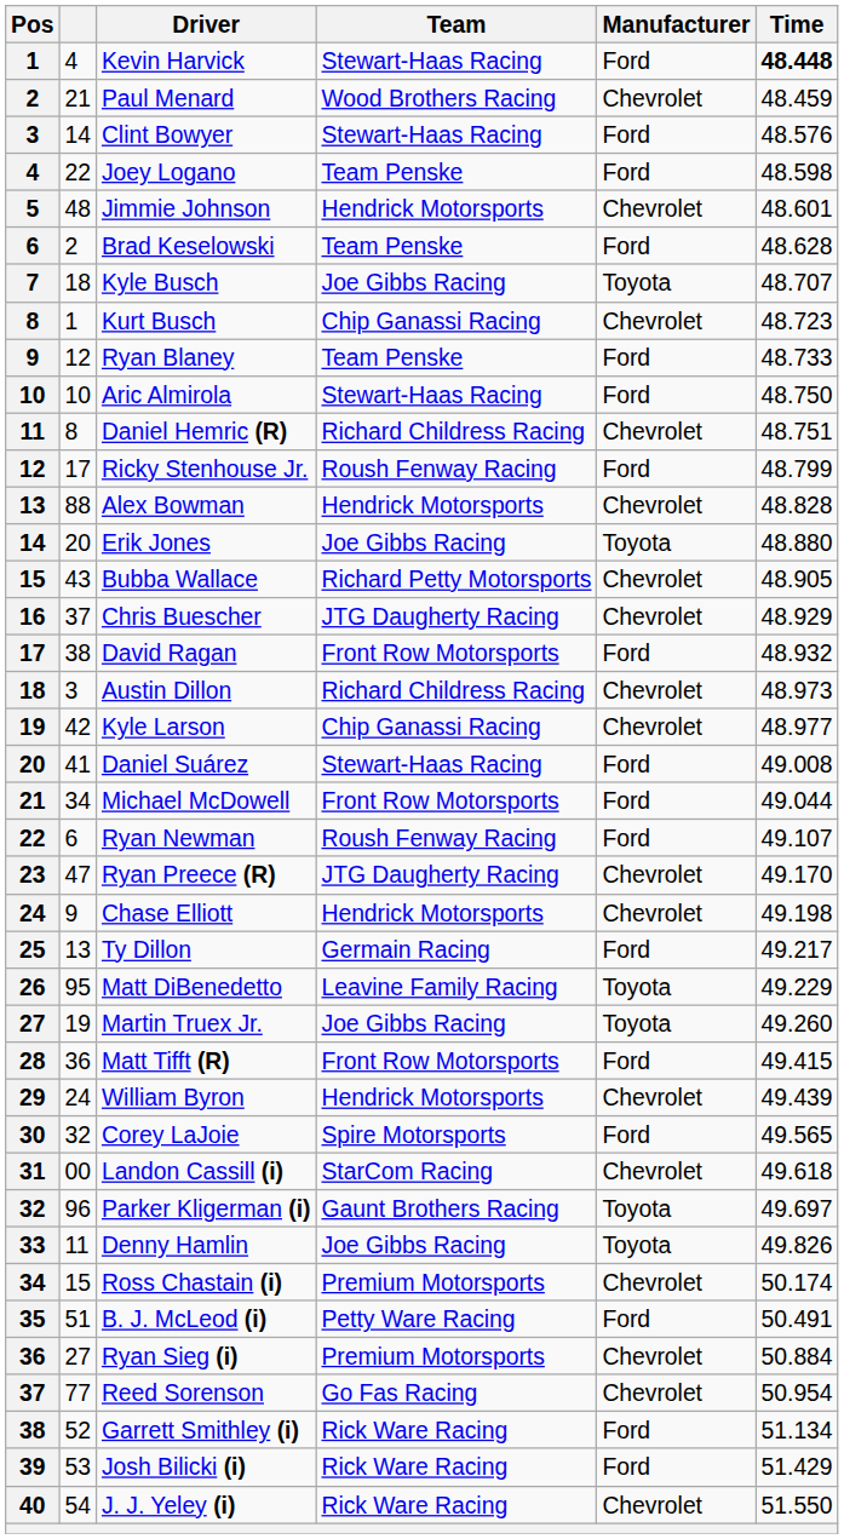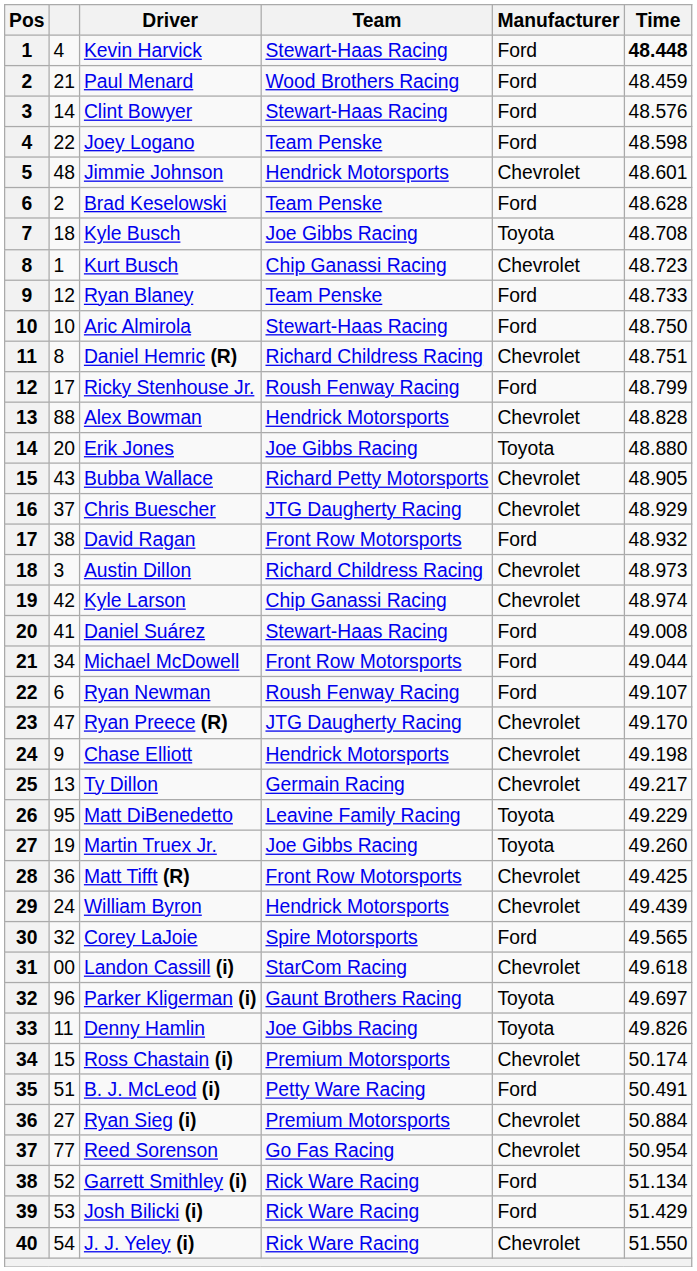 <table class="wikitable" style="font-size:95%">
 <tr>
 <th>Pos</th>
 <th></th>
 <th>Driver</th>
 <th>Team</th>
 <th>Manufacturer</th>
 <th>Time</th>
 </tr>
 <tr>
 <th>1</th>
 <td>4</td>
 <td><a href='#'>Kevin Harvick</a></td>
 <td><a href='#'>Stewart-Haas Racing</a></td>
 <td>Ford</td>
 <td><strong>48.448</strong></td>
 </tr>
 <tr>
 <th>2</th>
 <td>21</td>
 <td><a href='#'>Paul Menard</a></td>
 <td><a href='#'>Wood Brothers Racing</a></td>
-<td>Chevrolet</td>
+<td>Ford</td>
 <td>48.459</td>
 </tr>
 <tr>
 <th>3</th>
 <td>14</td>
 <td><a href='#'>Clint Bowyer</a></td>
 <td><a href='#'>Stewart-Haas Racing</a></td>
 <td>Ford</td>
 <td>48.576</td>
 </tr>
 <tr>
 <th>4</th>
 <td>22</td>
 <td><a href='#'>Joey Logano</a></td>
 <td><a href='#'>Team Penske</a></td>
 <td>Ford</td>
 <td>48.598</td>
 </tr>
 <tr>
 <th>5</th>
 <td>48</td>
 <td><a href='#'>Jimmie Johnson</a></td>
 <td><a href='#'>Hendrick Motorsports</a></td>
 <td>Chevrolet</td>
 <td>48.601</td>
 </tr>
 <tr>
 <th>6</th>
 <td>2</td>
 <td><a href='#'>Brad Keselowski</a></td>
 <td><a href='#'>Team Penske</a></td>
 <td>Ford</td>
 <td>48.628</td>
 </tr>
 <tr>
 <th>7</th>
 <td>18</td>
 <td><a href='#'>Kyle Busch</a></td>
 <td><a href='#'>Joe Gibbs Racing</a></td>
 <td>Toyota</td>
-<td>48.707</td>
+<td>48.708</td>
 </tr>
 <tr>
 <th>8</th>
 <td>1</td>
 <td><a href='#'>Kurt Busch</a></td>
 <td><a href='#'>Chip Ganassi Racing</a></td>
 <td>Chevrolet</td>
 <td>48.723</td>
 </tr>
 <tr>
 <th>9</th>
 <td>12</td>
 <td><a href='#'>Ryan Blaney</a></td>
 <td><a href='#'>Team Penske</a></td>
 <td>Ford</td>
 <td>48.733</td>
 </tr>
 <tr>
 <th>10</th>
 <td>10</td>
 <td><a href='#'>Aric Almirola</a></td>
 <td><a href='#'>Stewart-Haas Racing</a></td>
 <td>Ford</td>
 <td>48.750</td>
 </tr>
 <tr>
 <th>11</th>
 <td>8</td>
 <td><a href='#'>Daniel Hemric</a> <strong>(R)</strong></td>
 <td><a href='#'>Richard Childress Racing</a></td>
 <td>Chevrolet</td>
 <td>48.751</td>
 </tr>
 <tr>
 <th>12</th>
 <td>17</td>
 <td><a href='#'>Ricky Stenhouse Jr.</a></td>
 <td><a href='#'>Roush Fenway Racing</a></td>
 <td>Ford</td>
 <td>48.799</td>
 </tr>
 <tr>
 <th>13</th>
 <td>88</td>
 <td><a href='#'>Alex Bowman</a></td>
 <td><a href='#'>Hendrick Motorsports</a></td>
 <td>Chevrolet</td>
 <td>48.828</td>
 </tr>
 <tr>
 <th>14</th>
 <td>20</td>
 <td><a href='#'>Erik Jones</a></td>
 <td><a href='#'>Joe Gibbs Racing</a></td>
 <td>Toyota</td>
 <td>48.880</td>
 </tr>
 <tr>
 <th>15</th>
 <td>43</td>
 <td><a href='#'>Bubba Wallace</a></td>
 <td><a href='#'>Richard Petty Motorsports</a></td>
 <td>Chevrolet</td>
 <td>48.905</td>
 </tr>
 <tr>
 <th>16</th>
 <td>37</td>
 <td><a href='#'>Chris Buescher</a></td>
 <td><a href='#'>JTG Daugherty Racing</a></td>
 <td>Chevrolet</td>
 <td>48.929</td>
 </tr>
 <tr>
 <th>17</th>
 <td>38</td>
 <td><a href='#'>David Ragan</a></td>
 <td><a href='#'>Front Row Motorsports</a></td>
 <td>Ford</td>
 <td>48.932</td>
 </tr>
 <tr>
 <th>18</th>
 <td>3</td>
 <td><a href='#'>Austin Dillon</a></td>
 <td><a href='#'>Richard Childress Racing</a></td>
 <td>Chevrolet</td>
 <td>48.973</td>
 </tr>
 <tr>
 <th>19</th>
 <td>42</td>
 <td><a href='#'>Kyle Larson</a></td>
 <td><a href='#'>Chip Ganassi Racing</a></td>
 <td>Chevrolet</td>
-<td>48.977</td>
+<td>48.974</td>
 </tr>
 <tr>
 <th>20</th>
 <td>41</td>
 <td><a href='#'>Daniel Suárez</a></td>
 <td><a href='#'>Stewart-Haas Racing</a></td>
 <td>Ford</td>
 <td>49.008</td>
 </tr>
 <tr>
 <th>21</th>
 <td>34</td>
 <td><a href='#'>Michael McDowell</a></td>
 <td><a href='#'>Front Row Motorsports</a></td>
 <td>Ford</td>
 <td>49.044</td>
 </tr>
 <tr>
 <th>22</th>
 <td>6</td>
 <td><a href='#'>Ryan Newman</a></td>
 <td><a href='#'>Roush Fenway Racing</a></td>
 <td>Ford</td>
 <td>49.107</td>
 </tr>
 <tr>
 <th>23</th>
 <td>47</td>
 <td><a href='#'>Ryan Preece</a> <strong>(R)</strong></td>
 <td><a href='#'>JTG Daugherty Racing</a></td>
 <td>Chevrolet</td>
 <td>49.170</td>
 </tr>
 <tr>
 <th>24</th>
 <td>9</td>
 <td><a href='#'>Chase Elliott</a></td>
 <td><a href='#'>Hendrick Motorsports</a></td>
 <td>Chevrolet</td>
 <td>49.198</td>
 </tr>
 <tr>
 <th>25</th>
 <td>13</td>
 <td><a href='#'>Ty Dillon</a></td>
 <td><a href='#'>Germain Racing</a></td>
-<td>Ford</td>
+<td>Chevrolet</td>
 <td>49.217</td>
 </tr>
 <tr>
 <th>26</th>
 <td>95</td>
 <td><a href='#'>Matt DiBenedetto</a></td>
 <td><a href='#'>Leavine Family Racing</a></td>
 <td>Toyota</td>
 <td>49.229</td>
 </tr>
 <tr>
 <th>27</th>
 <td>19</td>
 <td><a href='#'>Martin Truex Jr.</a></td>
 <td><a href='#'>Joe Gibbs Racing</a></td>
 <td>Toyota</td>
 <td>49.260</td>
 </tr>
 <tr>
 <th>28</th>
 <td>36</td>
 <td><a href='#'>Matt Tifft</a> <strong>(R)</strong></td>
 <td><a href='#'>Front Row Motorsports</a></td>
-<td>Ford</td>
-<td>49.415</td>
+<td>Chevrolet</td>
+<td>49.425</td>
 </tr>
 <tr>
 <th>29</th>
 <td>24</td>
 <td><a href='#'>William Byron</a></td>
 <td><a href='#'>Hendrick Motorsports</a></td>
 <td>Chevrolet</td>
 <td>49.439</td>
 </tr>
 <tr>
 <th>30</th>
 <td>32</td>
 <td><a href='#'>Corey LaJoie</a></td>
 <td><a href='#'>Spire Motorsports</a></td>
 <td>Ford</td>
 <td>49.565</td>
 </tr>
 <tr>
 <th>31</th>
 <td>00</td>
 <td><a href='#'>Landon Cassill</a> <strong>(i)</strong></td>
 <td><a href='#'>StarCom Racing</a></td>
 <td>Chevrolet</td>
 <td>49.618</td>
 </tr>
 <tr>
 <th>32</th>
 <td>96</td>
 <td><a href='#'>Parker Kligerman</a> <strong>(i)</strong></td>
 <td><a href='#'>Gaunt Brothers Racing</a></td>
 <td>Toyota</td>
 <td>49.697</td>
 </tr>
 <tr>
 <th>33</th>
 <td>11</td>
 <td><a href='#'>Denny Hamlin</a></td>
 <td><a href='#'>Joe Gibbs Racing</a></td>
 <td>Toyota</td>
 <td>49.826</td>
 </tr>
 <tr>
 <th>34</th>
 <td>15</td>
 <td><a href='#'>Ross Chastain</a> <strong>(i)</strong></td>
 <td><a href='#'>Premium Motorsports</a></td>
 <td>Chevrolet</td>
 <td>50.174</td>
 </tr>
 <tr>
 <th>35</th>
 <td>51</td>
 <td><a href='#'>B. J. McLeod</a> <strong>(i)</strong></td>
 <td><a href='#'>Petty Ware Racing</a></td>
 <td>Ford</td>
 <td>50.491</td>
 </tr>
 <tr>
 <th>36</th>
 <td>27</td>
 <td><a href='#'>Ryan Sieg</a> <strong>(i)</strong></td>
 <td><a href='#'>Premium Motorsports</a></td>
 <td>Chevrolet</td>
 <td>50.884</td>
 </tr>
 <tr>
 <th>37</th>
 <td>77</td>
 <td><a href='#'>Reed Sorenson</a></td>
 <td><a href='#'>Go Fas Racing</a></td>
 <td>Chevrolet</td>
 <td>50.954</td>
 </tr>
 <tr>
 <th>38</th>
 <td>52</td>
 <td><a href='#'>Garrett Smithley</a> <strong>(i)</strong></td>
 <td><a href='#'>Rick Ware Racing</a></td>
 <td>Ford</td>
 <td>51.134</td>
 </tr>
 <tr>
 <th>39</th>
 <td>53</td>
 <td><a href='#'>Josh Bilicki</a> <strong>(i)</strong></td>
 <td><a href='#'>Rick Ware Racing</a></td>
 <td>Ford</td>
 <td>51.429</td>
 </tr>
 <tr>
 <th>40</th>
 <td>54</td>
 <td><a href='#'>J. J. Yeley</a> <strong>(i)</strong></td>
 <td><a href='#'>Rick Ware Racing</a></td>
 <td>Chevrolet</td>
 <td>51.550</td>
 </tr>
 <tr>
 <th colspan="6"></th>
 </tr>
 </table>
